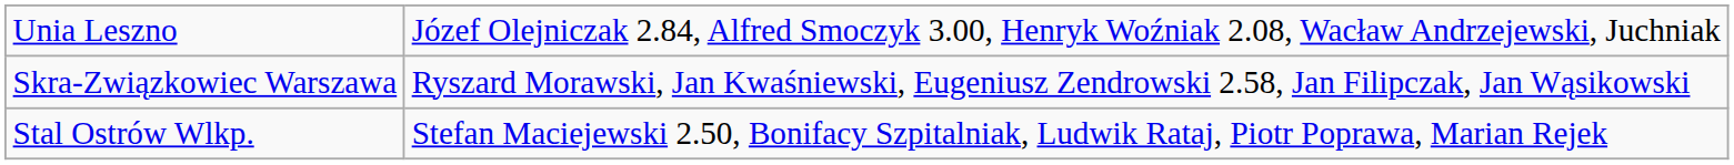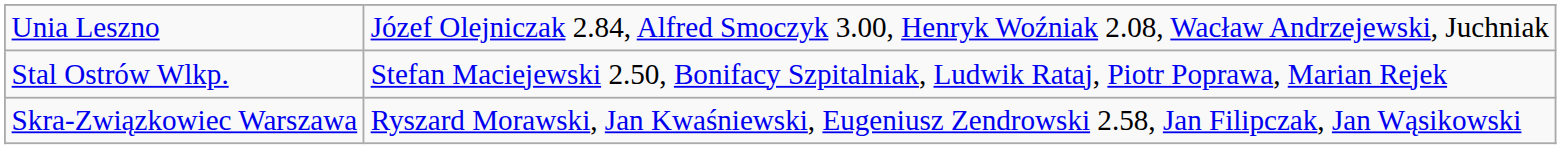 <table class=wikitable>
 <tr>
 <td><a href='#'>Unia Leszno</a></td>
 <td><a href='#'>Józef Olejniczak</a> 2.84, <a href='#'>Alfred Smoczyk</a> 3.00, <a href='#'>Henryk Woźniak</a> 2.08, <a href='#'>Wacław Andrzejewski</a>, Juchniak</td>
 </tr>
 <tr>
+<td><a href='#'>Stal Ostrów Wlkp.</a></td>
+<td><a href='#'>Stefan Maciejewski</a> 2.50, <a href='#'>Bonifacy Szpitalniak</a>, <a href='#'>Ludwik Rataj</a>, <a href='#'>Piotr Poprawa</a>, <a href='#'>Marian Rejek</a></td>
+</tr>
+<tr>
 <td><a href='#'>Skra-Związkowiec Warszawa</a></td>
 <td><a href='#'>Ryszard Morawski</a>, <a href='#'>Jan Kwaśniewski</a>, <a href='#'>Eugeniusz Zendrowski</a> 2.58, <a href='#'>Jan Filipczak</a>, <a href='#'>Jan Wąsikowski</a></td>
 </tr>
-<tr>
-<td><a href='#'>Stal Ostrów Wlkp.</a></td>
-<td><a href='#'>Stefan Maciejewski</a> 2.50, <a href='#'>Bonifacy Szpitalniak</a>, <a href='#'>Ludwik Rataj</a>, <a href='#'>Piotr Poprawa</a>, <a href='#'>Marian Rejek</a></td>
-</tr>
 </table>
